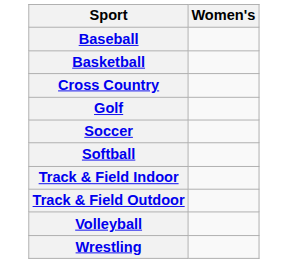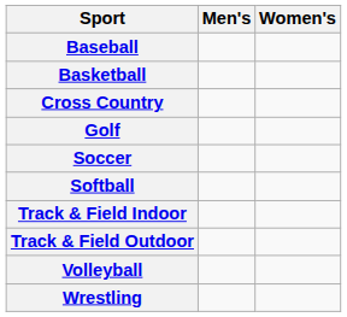 <table class="wikitable plainrowheaders" style="margin:auto; text-align:center">
 <tr>
 <th scope="col">Sport</th>
+<th scope="col">Men's</th>
 <th scope="col">Women's</th>
 </tr>
 <tr>
 <th scope="row"><a href='#'>Baseball</a></th>
 <td></td>
+<td></td>
 </tr>
 <tr>
 <th scope="row"><a href='#'>Basketball</a></th>
+<td></td>
 <td></td>
 </tr>
 <tr>
 <th scope="row"><a href='#'>Cross Country</a></th>
 <td></td>
+<td></td>
 </tr>
 <tr>
 <th scope="row"><a href='#'>Golf</a></th>
+<td></td>
 <td></td>
 </tr>
 <tr>
 <th scope="row"><a href='#'>Soccer</a></th>
 <td></td>
+<td></td>
 </tr>
 <tr>
 <th scope="row"><a href='#'>Softball</a></th>
+<td></td>
 <td></td>
 </tr>
 <tr>
 <th scope="row"><a href='#'>Track & Field Indoor</a></th>
 <td></td>
+<td></td>
 </tr>
 <tr>
 <th scope="row"><a href='#'>Track & Field Outdoor</a></th>
+<td></td>
 <td></td>
 </tr>
 <tr>
 <th scope="row"><a href='#'>Volleyball</a></th>
 <td></td>
+<td></td>
 </tr>
 <tr>
 <th scope="row"><a href='#'>Wrestling</a></th>
 <td></td>
+<td></td>
 </tr>
 </table>
